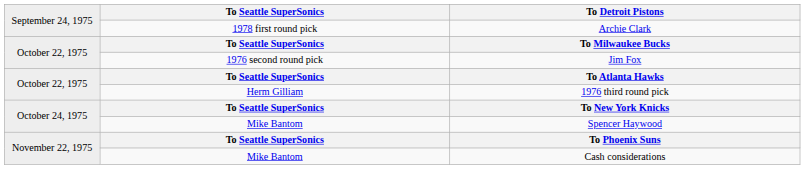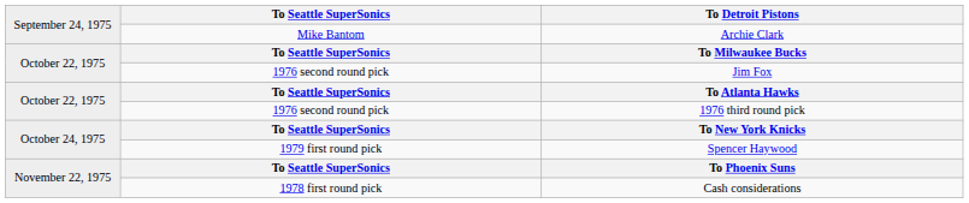 <table class="wikitable" border=1 style="border-collapse:collapse; text-align: center; width: 100%" bordercolor="#DFDFDF"  cellpadding="5">
 <tr bgcolor="eeeeee">
 <td scope="row" rowspan="2" style="width:12%">September 24, 1975</td>
 <th scope="col" style="width:44%" valign="top">To <a href='#'>Seattle SuperSonics</a></th>
 <th scope="col" style="width:44%" valign="top">To <a href='#'>Detroit Pistons</a></th>
 </tr>
 <tr>
-<td><a href='#'>1978</a> first round pick</td>
+<td><a href='#'>Mike Bantom</a></td>
 <td><a href='#'>Archie Clark</a></td>
 </tr>
 <tr bgcolor="eeeeee">
 <td scope="row" rowspan="2" style="width:12%">October 22, 1975</td>
 <th scope="col" style="width:44%" valign="top">To <a href='#'>Seattle SuperSonics</a></th>
 <th scope="col" style="width:44%" valign="top">To <a href='#'>Milwaukee Bucks</a></th>
 </tr>
 <tr>
 <td><a href='#'>1976</a> second round pick</td>
 <td><a href='#'>Jim Fox</a></td>
 </tr>
 <tr bgcolor="eeeeee">
 <td scope="row" rowspan="2" style="width:12%">October 22, 1975</td>
 <th scope="col" style="width:44%" valign="top">To <a href='#'>Seattle SuperSonics</a></th>
 <th scope="col" style="width:44%" valign="top">To <a href='#'>Atlanta Hawks</a></th>
 </tr>
 <tr>
-<td><a href='#'>Herm Gilliam</a></td>
+<td><a href='#'>1976</a> second round pick</td>
 <td><a href='#'>1976</a> third round pick</td>
 </tr>
 <tr bgcolor="eeeeee">
 <td scope="row" rowspan="2" style="width:12%">October 24, 1975</td>
 <th scope="col" style="width:44%" valign="top">To <a href='#'>Seattle SuperSonics</a></th>
 <th scope="col" style="width:44%" valign="top">To <a href='#'>New York Knicks</a></th>
 </tr>
 <tr>
-<td><a href='#'>Mike Bantom</a></td>
+<td><a href='#'>1979</a> first round pick</td>
 <td><a href='#'>Spencer Haywood</a></td>
 </tr>
 <tr bgcolor="eeeeee">
 <td scope="row" rowspan="2" style="width:12%">November 22, 1975</td>
 <th scope="col" style="width:44%" valign="top">To <a href='#'>Seattle SuperSonics</a></th>
 <th scope="col" style="width:44%" valign="top">To <a href='#'>Phoenix Suns</a></th>
 </tr>
 <tr>
-<td><a href='#'>Mike Bantom</a></td>
+<td><a href='#'>1978</a> first round pick</td>
 <td>Cash considerations</td>
 </tr>
 </table>
